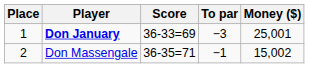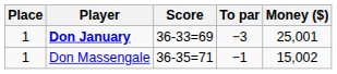 <table class="wikitable">
 <tr>
 <th>Place</th>
 <th>Player</th>
 <th>Score</th>
 <th>To par</th>
 <th>Money ($)</th>
 </tr>
 <tr>
 <td align=center>1</td>
 <td> <strong><a href='#'>Don January</a></strong></td>
 <td align=center>36-33=69</td>
 <td align=center>−3</td>
 <td align=center>25,001</td>
 </tr>
 <tr>
-<td align=center>2</td>
+<td align=center>1</td>
 <td> <a href='#'>Don Massengale</a></td>
 <td align=center>36-35=71</td>
 <td align=center>−1</td>
 <td align=center>15,002</td>
 </tr>
 </table>
